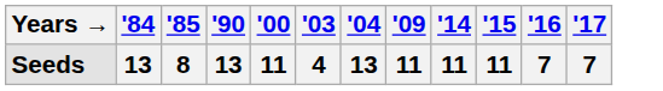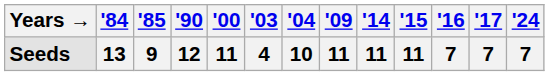 <table class="wikitable">
 <tr>
 <th>Years →</th>
 <th><a href='#'>'84</a></th>
 <th><a href='#'>'85</a></th>
 <th><a href='#'>'90</a></th>
 <th><a href='#'>'00</a></th>
 <th><a href='#'>'03</a></th>
 <th><a href='#'>'04</a></th>
 <th><a href='#'>'09</a></th>
 <th><a href='#'>'14</a></th>
 <th><a href='#'>'15</a></th>
 <th><a href='#'>'16</a></th>
 <th><a href='#'>'17</a></th>
+<th><a href='#'>'24</a></th>
 </tr>
 <tr align=center>
 <td style="text-align:left; background:#e3e3e3;"><strong>Seeds</strong></td>
 <th>13</th>
-<th>8</th>
-<th>13</th>
+<th>9</th>
+<th>12</th>
 <th>11</th>
 <th>4</th>
-<th>13</th>
+<th>10</th>
 <th>11</th>
 <th>11</th>
 <th>11</th>
 <th>7</th>
 <th>7</th>
+<th>7</th>
 </tr>
 </table>
